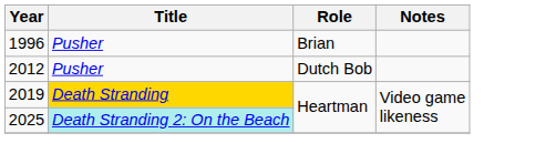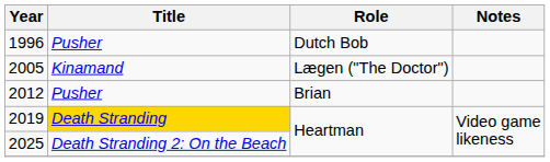 <table class="wikitable">
 <tr>
 <th>Year</th>
 <th>Title</th>
 <th>Role</th>
 <th>Notes</th>
 </tr>
 <tr>
 <td>1996</td>
 <td><em><a href='#'>Pusher</a></em></td>
-<td>Brian</td>
+<td>Dutch Bob</td>
+<td></td>
+</tr>
+<tr>
+<td>2005</td>
+<td><em><a href='#'>Kinamand</a></em></td>
+<td>Lægen ("The Doctor")</td>
 <td></td>
 </tr>
 <tr>
 <td>2012</td>
 <td><em><a href='#'>Pusher</a></em></td>
-<td>Dutch Bob</td>
+<td>Brian</td>
 <td></td>
 </tr>
 <tr>
 <td>2019</td>
 <td style="background: gold;"><em><a href='#'>Death Stranding</a></em></td>
 <td rowspan="2">Heartman</td>
 <td rowspan="2">Video game <br> likeness</td>
 </tr>
 <tr>
 <td>2025</td>
-<td style="background: paleturquoise;"><em><a href='#'>Death Stranding 2: On the Beach</a></em></td>
+<td><em><a href='#'>Death Stranding 2: On the Beach</a></em></td>
 </tr>
 <tr>
 </tr>
 </table>
